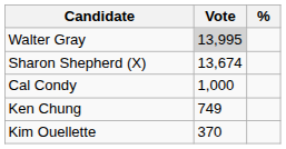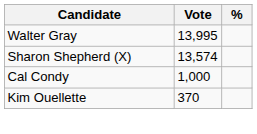 <table class="wikitable">
 <tr>
 <th bgcolor="#DDDDFF" width="200px">Candidate</th>
 <th bgcolor="#DDDDFF" width="50px">Vote</th>
 <th bgcolor="#DDDDFF" width="30px">%</th>
 </tr>
 <tr>
 <td>Walter Gray</td>
-<td style="background: lightgrey;">13,995</td>
+<td>13,995</td>
 <td></td>
 </tr>
 <tr>
 <td>Sharon Shepherd (X)</td>
-<td>13,674</td>
+<td>13,574</td>
 <td></td>
 </tr>
 <tr>
 <td>Cal Condy</td>
 <td>1,000</td>
 <td></td>
 </tr>
 <tr>
-<td>Ken Chung</td>
-<td>749</td>
-<td></td>
-</tr>
-<tr>
 <td>Kim Ouellette</td>
 <td>370</td>
 <td></td>
 </tr>
 </table>
